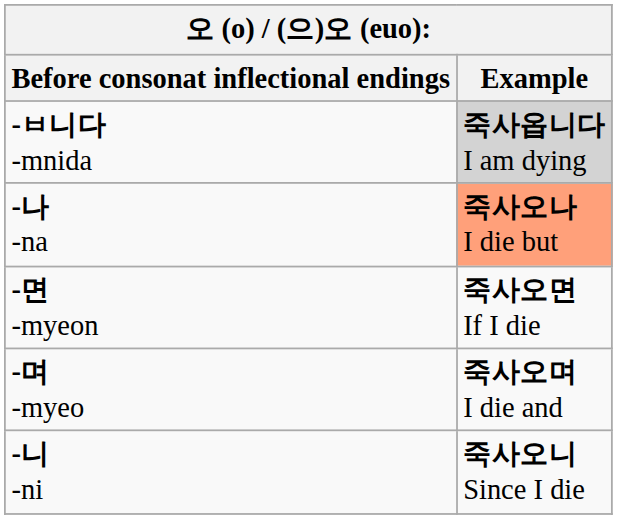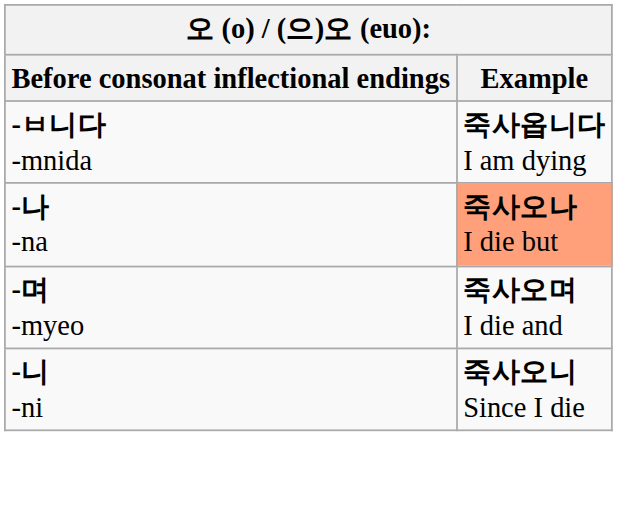 <table class="wikitable">
 <tr>
 <th colspan="2"><strong>오 (o)  / (으)오 (euo):</strong></th>
 </tr>
 <tr>
 <th>Before consonat inflectional endings</th>
 <th>Example</th>
 </tr>
 <tr>
 <td><strong>-ㅂ니다</strong><br>-mnida</td>
-<td style="background: lightgrey;"><strong>죽사옵니다</strong><br>I am dying</td>
+<td><strong>죽사옵니다</strong><br>I am dying</td>
 </tr>
 <tr>
 <td><strong>-나</strong><br>-na</td>
 <td style="background: lightsalmon;"><strong>죽사오나</strong><br>I die but</td>
-</tr>
-<tr>
-<td><strong>-면</strong><br>-myeon</td>
-<td><strong>죽사오면</strong><br>If I die</td>
 </tr>
 <tr>
 <td><strong>-며</strong><br>-myeo</td>
 <td><strong>죽사오며</strong><br>I die and</td>
 </tr>
 <tr>
 <td><strong>-니</strong><br>-ni</td>
 <td><strong>죽사오니</strong><br>Since I die</td>
 </tr>
 </table>
